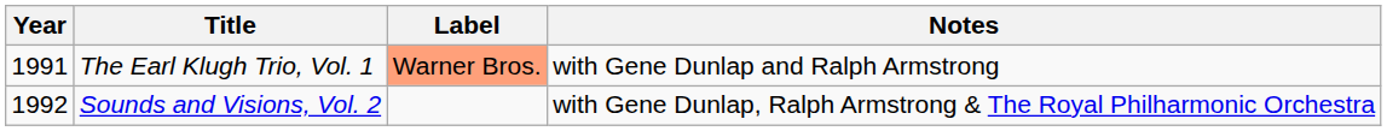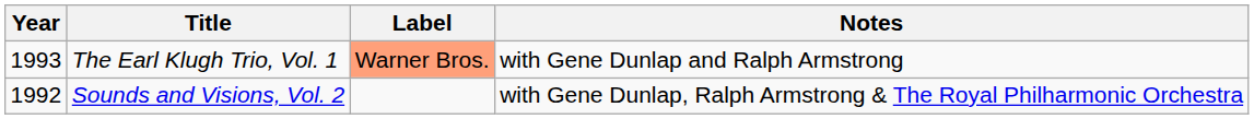 <table class="wikitable">
 <tr style="text-align:center;">
 <th>Year</th>
 <th>Title</th>
 <th>Label</th>
 <th>Notes</th>
 </tr>
 <tr>
-<td>1991</td>
+<td>1993</td>
 <td><em>The Earl Klugh Trio, Vol. 1</em></td>
 <td style="background: lightsalmon;">Warner Bros.</td>
 <td>with Gene Dunlap and Ralph Armstrong</td>
 </tr>
 <tr>
 <td>1992</td>
 <td><em><a href='#'>Sounds and Visions, Vol. 2</a></em></td>
 <td></td>
 <td>with Gene Dunlap, Ralph Armstrong & <a href='#'>The Royal Philharmonic Orchestra</a></td>
 </tr>
 </table>
